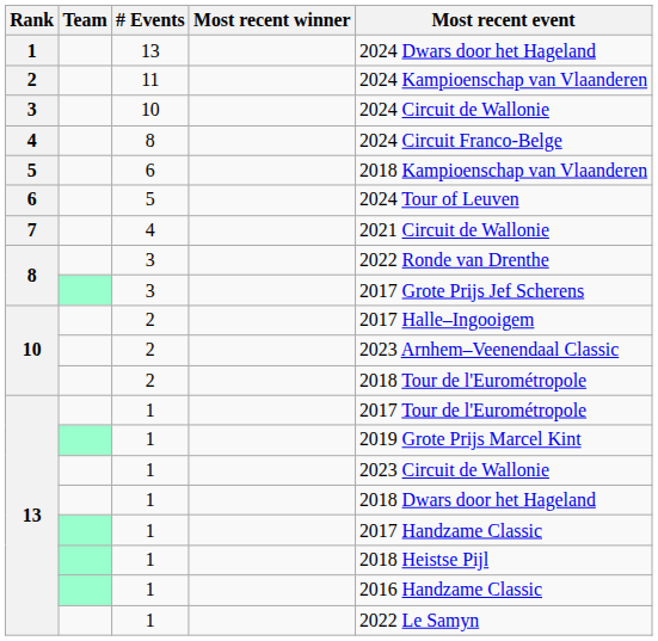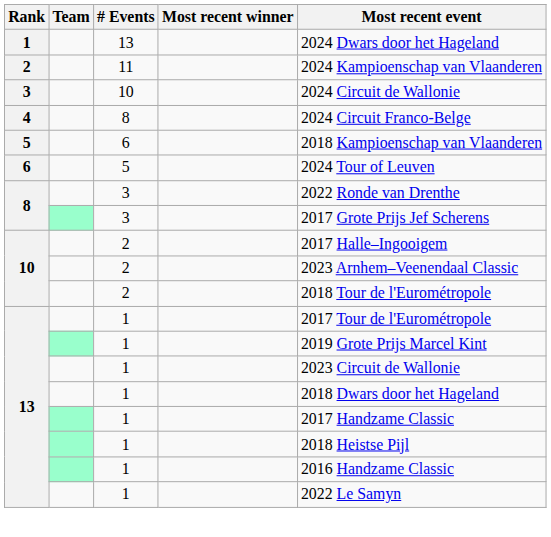 <table class="wikitable">
 <tr>
 <th>Rank</th>
 <th>Team</th>
 <th># Events</th>
 <th>Most recent winner</th>
 <th>Most recent event</th>
 </tr>
 <tr>
 <th rowspan="1">1</th>
 <td></td>
 <td align="center">13</td>
 <td></td>
 <td>2024 <a href='#'>Dwars door het Hageland</a></td>
 </tr>
 <tr>
 <th rowspan="1">2</th>
 <td></td>
 <td align="center">11</td>
 <td></td>
 <td>2024 <a href='#'>Kampioenschap van Vlaanderen</a></td>
 </tr>
 <tr>
 <th rowspan="1">3</th>
 <td></td>
 <td align="center">10</td>
 <td></td>
 <td>2024 <a href='#'>Circuit de Wallonie</a></td>
 </tr>
 <tr>
 <th rowspan="1">4</th>
 <td></td>
 <td align="center">8</td>
 <td></td>
 <td>2024 <a href='#'>Circuit Franco-Belge</a></td>
 </tr>
 <tr>
 <th rowspan="1">5</th>
 <td></td>
 <td align="center">6</td>
 <td></td>
 <td>2018 <a href='#'>Kampioenschap van Vlaanderen</a></td>
 </tr>
 <tr>
 <th rowspan="1">6</th>
 <td></td>
 <td align="center">5</td>
 <td></td>
 <td>2024 <a href='#'>Tour of Leuven</a></td>
-</tr>
-<tr>
-<th rowspan="1">7</th>
-<td></td>
-<td align="center">4</td>
-<td></td>
-<td>2021 <a href='#'>Circuit de Wallonie</a></td>
 </tr>
 <tr>
 <th rowspan="2">8</th>
 <td></td>
 <td align="center">3</td>
 <td></td>
 <td>2022 <a href='#'>Ronde van Drenthe</a></td>
 </tr>
 <tr>
 <td style="background-color:#9FC"><em></em></td>
 <td align="center">3</td>
 <td></td>
 <td>2017 <a href='#'>Grote Prijs Jef Scherens</a></td>
 </tr>
 <tr>
 <th rowspan="3">10</th>
 <td></td>
 <td align="center">2</td>
 <td></td>
 <td>2017 <a href='#'>Halle–Ingooigem</a></td>
 </tr>
 <tr>
 <td></td>
 <td align="center">2</td>
 <td></td>
 <td>2023 <a href='#'>Arnhem–Veenendaal Classic</a></td>
 </tr>
 <tr>
 <td></td>
 <td align="center">2</td>
 <td></td>
 <td>2018 <a href='#'>Tour de l'Eurométropole</a></td>
 </tr>
 <tr>
 <th rowspan="8">13</th>
 <td></td>
 <td align="center">1</td>
 <td></td>
 <td>2017 <a href='#'>Tour de l'Eurométropole</a></td>
 </tr>
 <tr>
 <td style="background-color:#9FC"><em></em></td>
 <td align="center">1</td>
 <td></td>
 <td>2019 <a href='#'>Grote Prijs Marcel Kint</a></td>
 </tr>
 <tr>
 <td></td>
 <td align="center">1</td>
 <td></td>
 <td>2023 <a href='#'>Circuit de Wallonie</a></td>
 </tr>
 <tr>
 <td></td>
 <td align="center">1</td>
 <td></td>
 <td>2018 <a href='#'>Dwars door het Hageland</a></td>
 </tr>
 <tr>
 <td style="background-color:#9FC"><em></em></td>
 <td align="center">1</td>
 <td></td>
 <td>2017 <a href='#'>Handzame Classic</a></td>
 </tr>
 <tr>
 <td style="background-color:#9FC"><em></em></td>
 <td align="center">1</td>
 <td></td>
 <td>2018 <a href='#'>Heistse Pijl</a></td>
 </tr>
 <tr>
 <td style="background-color:#9FC"><em></em></td>
 <td align="center">1</td>
 <td></td>
 <td>2016 <a href='#'>Handzame Classic</a></td>
 </tr>
 <tr>
 <td></td>
 <td align="center">1</td>
 <td></td>
 <td>2022 <a href='#'>Le Samyn</a></td>
 </tr>
 </table>
